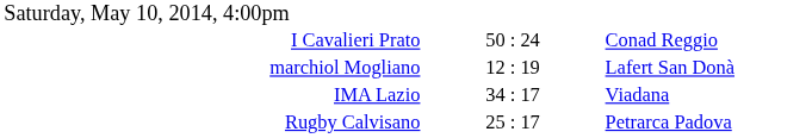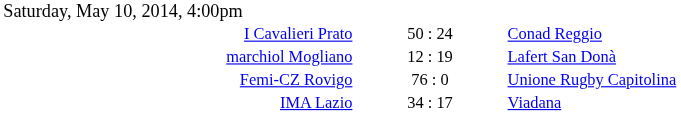 <table style="width:70%;" cellspacing="1">
 <tr>
 <th width=35%></th>
 <th width=15%></th>
 <th></th>
 </tr>
 <tr>
 <td>Saturday, May 10, 2014, 4:00pm</td>
 </tr>
 <tr style=font-size:90%>
 <td align=right><a href='#'>I Cavalieri Prato</a></td>
 <td align=center>50 : 24</td>
 <td><a href='#'>Conad Reggio</a></td>
 </tr>
 <tr style=font-size:90%>
 <td align=right><a href='#'>marchiol Mogliano</a></td>
 <td align=center>12 : 19</td>
 <td><a href='#'>Lafert San Donà</a></td>
 </tr>
 <tr style=font-size:90%>
+<td align=right><a href='#'>Femi-CZ Rovigo</a></td>
+<td align=center>76 : 0</td>
+<td><a href='#'>Unione Rugby Capitolina</a></td>
+</tr>
+<tr style=font-size:90%>
 <td align=right><a href='#'>IMA Lazio</a></td>
 <td align=center>34 : 17</td>
 <td><a href='#'>Viadana</a></td>
 </tr>
-<tr style=font-size:90%>
-<td align=right><a href='#'>Rugby Calvisano</a></td>
-<td align=center>25 : 17</td>
-<td><a href='#'>Petrarca Padova</a></td>
-</tr>
 </table>
